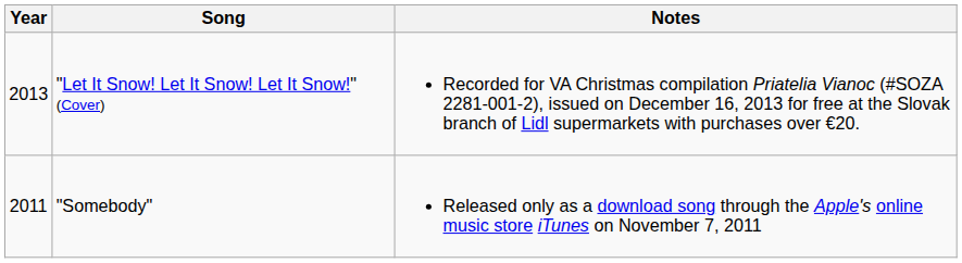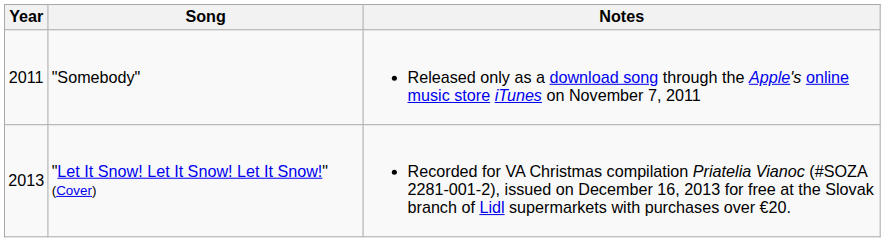 <table class=wikitable style=text-align:left>
 <tr>
 <th width=5>Year</th>
 <th width=305>Song</th>
 <th>Notes</th>
 </tr>
 <tr>
+<td align=center>2011</td>
+<td>"Somebody"</td>
+<td><br><ul><li>Released only as a <a href='#'>download song</a> through the <em><a href='#'>Apple</a>'s</em> <a href='#'>online music store</a> <em><a href='#'>iTunes</a></em> on November 7, 2011</li></ul></td>
+</tr>
+<tr>
 <td align=center>2013</td>
 <td>"<a href='#'>Let It Snow! Let It Snow! Let It Snow!</a>" <small>(<a href='#'>Cover</a>)</small></td>
 <td><br><ul><li>Recorded for VA Christmas compilation <em>Priatelia Vianoc</em> (#SOZA 2281-001-2), issued on December 16, 2013 for free at the Slovak branch of <a href='#'>Lidl</a> supermarkets with purchases over €20.</li></ul></td>
 </tr>
-<tr>
-<td align=center>2011</td>
-<td>"Somebody"</td>
-<td><br><ul><li>Released only as a <a href='#'>download song</a> through the <em><a href='#'>Apple</a>'s</em> <a href='#'>online music store</a> <em><a href='#'>iTunes</a></em> on November 7, 2011</li></ul></td>
-</tr>
 </table>
